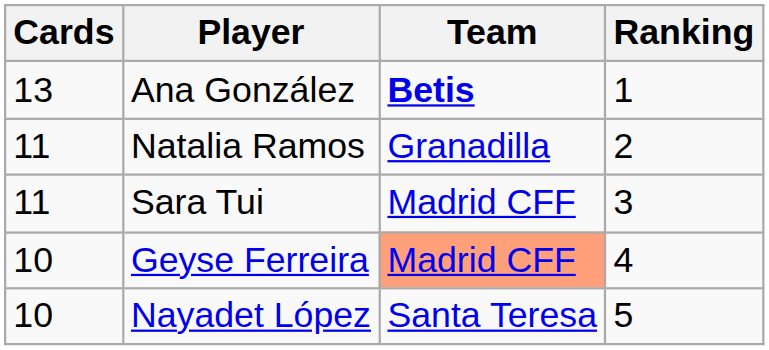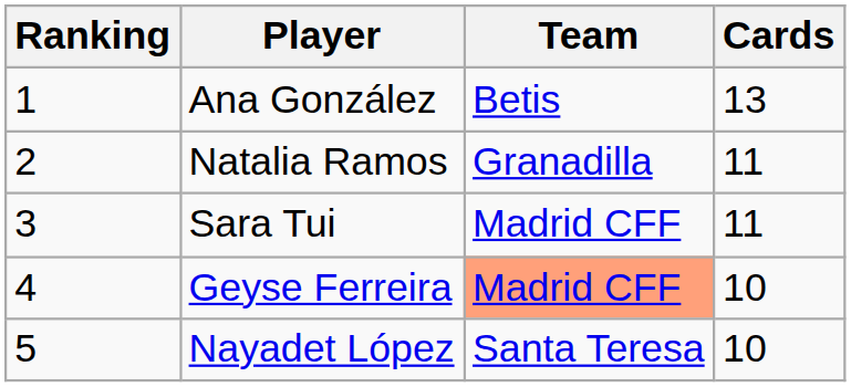 <table class="wikitable">
 <tr>
-<th>Cards</th>
+<th>Ranking</th>
 <th>Player</th>
 <th>Team</th>
-<th>Ranking</th>
+<th>Cards</th>
 </tr>
 <tr>
+<td>1</td>
+<td>Ana González</td>
+<td><a href='#'>Betis</a></td>
 <td>13</td>
-<td>Ana González</td>
-<td><strong><a href='#'>Betis</a></strong></td>
-<td>1</td>
 </tr>
 <tr>
-<td>11</td>
+<td>2</td>
 <td>Natalia Ramos</td>
 <td><a href='#'>Granadilla</a></td>
-<td>2</td>
+<td>11</td>
 </tr>
 <tr>
-<td>11</td>
+<td>3</td>
 <td>Sara Tui</td>
 <td><a href='#'>Madrid CFF</a></td>
-<td>3</td>
+<td>11</td>
 </tr>
 <tr>
-<td>10</td>
+<td>4</td>
 <td><a href='#'>Geyse Ferreira</a></td>
 <td style="background: lightsalmon;"><a href='#'>Madrid CFF</a></td>
-<td>4</td>
+<td>10</td>
 </tr>
 <tr>
-<td>10</td>
+<td>5</td>
 <td><a href='#'>Nayadet López</a></td>
 <td><a href='#'>Santa Teresa</a></td>
-<td>5</td>
+<td>10</td>
 </tr>
 </table>
